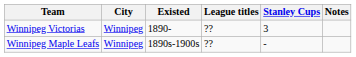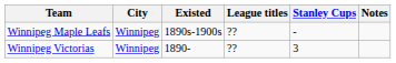 <table class="wikitable">
 <tr>
 <th>Team</th>
 <th>City</th>
 <th>Existed</th>
 <th>League titles</th>
 <th><a href='#'>Stanley Cups</a></th>
 <th>Notes</th>
 </tr>
 <tr>
+<td><a href='#'>Winnipeg Maple Leafs</a></td>
+<td><a href='#'>Winnipeg</a></td>
+<td>1890s-1900s</td>
+<td>??</td>
+<td>-</td>
+<td></td>
+</tr>
+<tr>
 <td><a href='#'>Winnipeg Victorias</a></td>
 <td><a href='#'>Winnipeg</a></td>
 <td>1890-</td>
 <td>??</td>
 <td>3</td>
 <td></td>
 </tr>
-<tr>
-<td><a href='#'>Winnipeg Maple Leafs</a></td>
-<td><a href='#'>Winnipeg</a></td>
-<td>1890s-1900s</td>
-<td>??</td>
-<td>-</td>
-<td></td>
-</tr>
 </table>
